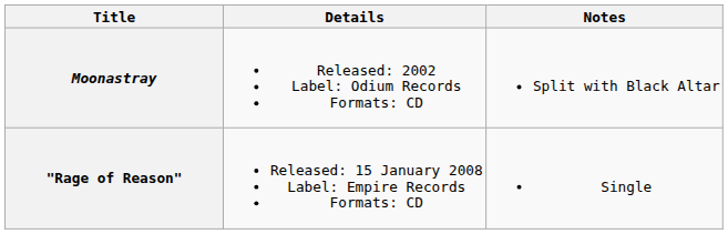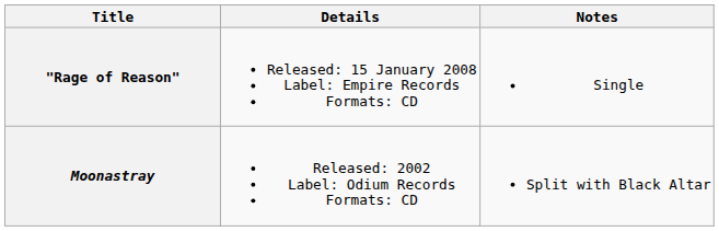 <table class="wikitable plainrowheaders" style="text-align:center;">
 <tr>
 <th scope="col" style="width:15em;">Title</th>
 <th scope="col">Details</th>
 <th scope="col">Notes</th>
 </tr>
 <tr>
+<th scope="row">"Rage of Reason"</th>
+<td><br><ul><li>Released: 15 January 2008</li><li>Label: Empire Records</li><li>Formats: CD</li></ul></td>
+<td><br><ul><li>Single</li></ul></td>
+</tr>
+<tr>
 <th scope="row"><em>Moonastray</em></th>
 <td><br><ul><li>Released: 2002</li><li>Label: Odium Records</li><li>Formats: CD</li></ul></td>
 <td><br><ul><li>Split with Black Altar</li></ul></td>
 </tr>
-<tr>
-<th scope="row">"Rage of Reason"</th>
-<td><br><ul><li>Released: 15 January 2008</li><li>Label: Empire Records</li><li>Formats: CD</li></ul></td>
-<td><br><ul><li>Single</li></ul></td>
-</tr>
 </table>
